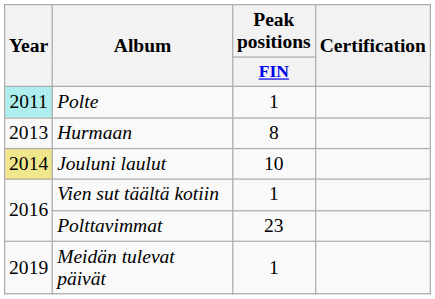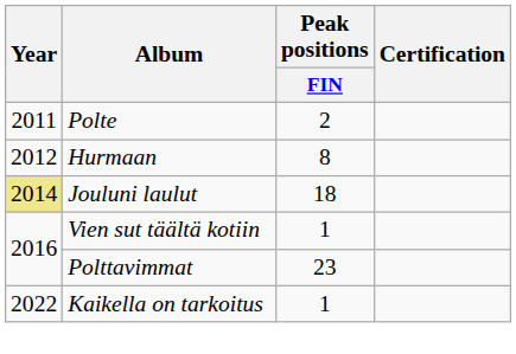 <table class="wikitable">
 <tr>
 <th align="center" rowspan="2" width="10">Year</th>
 <th align="center" rowspan="2" width="140">Album</th>
 <th align="center" colspan="1" width="20">Peak positions</th>
 <th align="center" rowspan="2" width="70">Certification</th>
 </tr>
 <tr>
 <th scope="col" style="width:3em;font-size:90%;"><a href='#'>FIN</a><br></th>
 </tr>
 <tr>
-<td style="background: paleturquoise; text-align:center;">2011</td>
+<td style="text-align:center;">2011</td>
 <td><em>Polte</em></td>
-<td style="text-align:center;">1</td>
+<td style="text-align:center;">2</td>
 <td style="text-align:center;"></td>
 </tr>
 <tr>
-<td style="text-align:center;">2013</td>
+<td style="text-align:center;">2012</td>
 <td><em>Hurmaan</em></td>
 <td style="text-align:center;">8</td>
 <td style="text-align:center;"></td>
 </tr>
 <tr>
 <td style="background: khaki; text-align:center;">2014</td>
 <td><em>Jouluni laulut</em></td>
-<td style="text-align:center;">10</td>
+<td style="text-align:center;">18</td>
 <td style="text-align:center;"></td>
 </tr>
 <tr>
 <td style="text-align:center;" rowspan="2">2016</td>
 <td><em>Vien sut täältä kotiin</em></td>
 <td style="text-align:center;">1</td>
 <td style="text-align:center;"></td>
 </tr>
 <tr>
 <td><em>Polttavimmat</em></td>
 <td style="text-align:center;">23<br></td>
 <td style="text-align:center;"></td>
 </tr>
 <tr>
-<td style="text-align:center;">2019</td>
-<td><em>Meidän tulevat päivät</em></td>
+<td style="text-align:center;">2022</td>
+<td><em>Kaikella on tarkoitus</em></td>
 <td style="text-align:center;">1<br></td>
 <td style="text-align:center;"></td>
 </tr>
 </table>
